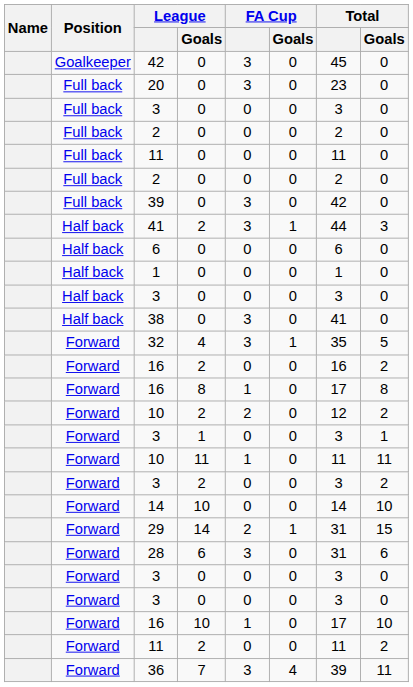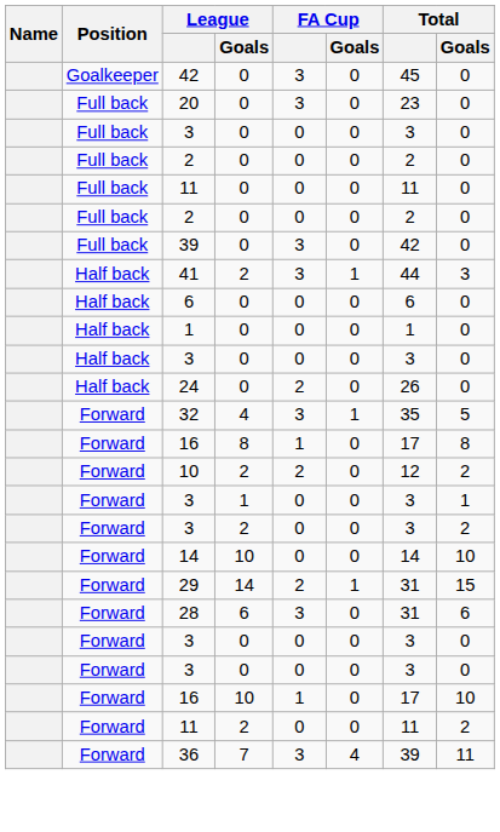 <table class="wikitable sortable plainrowheaders" style=text-align:center>
 <tr class="unsortable">
 <th scope=col rowspan=2>Name</th>
 <th scope=col rowspan=2>Position</th>
 <th scope=col colspan=2><a href='#'>League</a></th>
 <th scope=col colspan=2><a href='#'>FA Cup</a></th>
 <th scope=col colspan=2>Total</th>
 </tr>
 <tr>
 <th width=40 scope=col></th>
 <th width=40 scope=col>Goals</th>
 <th width=40 scope=col></th>
 <th width=40 scope=col>Goals</th>
 <th width=40 scope=col></th>
 <th width=40 scope=col>Goals</th>
 </tr>
 <tr>
 <th scope="row"></th>
 <td data-sort-value="1"><a href='#'>Goalkeeper</a></td>
 <td>42</td>
 <td>0</td>
 <td>3</td>
 <td>0</td>
 <td>45</td>
 <td>0</td>
 </tr>
 <tr>
 <th scope="row"></th>
 <td data-sort-value="2"><a href='#'>Full back</a></td>
 <td>20</td>
 <td>0</td>
 <td>3</td>
 <td>0</td>
 <td>23</td>
 <td>0</td>
 </tr>
 <tr>
 <th scope="row"></th>
 <td data-sort-value="2"><a href='#'>Full back</a></td>
 <td>3</td>
 <td>0</td>
 <td>0</td>
 <td>0</td>
 <td>3</td>
 <td>0</td>
 </tr>
 <tr>
 <th scope="row"></th>
 <td data-sort-value="2"><a href='#'>Full back</a></td>
 <td>2</td>
 <td>0</td>
 <td>0</td>
 <td>0</td>
 <td>2</td>
 <td>0</td>
 </tr>
 <tr>
 <th scope="row"></th>
 <td data-sort-value="2"><a href='#'>Full back</a></td>
 <td>11</td>
 <td>0</td>
 <td>0</td>
 <td>0</td>
 <td>11</td>
 <td>0</td>
 </tr>
 <tr>
 <th scope="row"></th>
 <td data-sort-value="2"><a href='#'>Full back</a></td>
 <td>2</td>
 <td>0</td>
 <td>0</td>
 <td>0</td>
 <td>2</td>
 <td>0</td>
 </tr>
 <tr>
 <th scope="row"></th>
 <td data-sort-value="2"><a href='#'>Full back</a></td>
 <td>39</td>
 <td>0</td>
 <td>3</td>
 <td>0</td>
 <td>42</td>
 <td>0</td>
 </tr>
 <tr>
 <th scope="row"></th>
 <td data-sort-value="3"><a href='#'>Half back</a></td>
 <td>41</td>
 <td>2</td>
 <td>3</td>
 <td>1</td>
 <td>44</td>
 <td>3</td>
 </tr>
 <tr>
 <th scope="row"></th>
 <td data-sort-value="3"><a href='#'>Half back</a></td>
 <td>6</td>
 <td>0</td>
 <td>0</td>
 <td>0</td>
 <td>6</td>
 <td>0</td>
 </tr>
 <tr>
 <th scope="row"></th>
 <td data-sort-value="3"><a href='#'>Half back</a></td>
 <td>1</td>
 <td>0</td>
 <td>0</td>
 <td>0</td>
 <td>1</td>
 <td>0</td>
 </tr>
 <tr>
 <th scope="row"></th>
 <td data-sort-value="3"><a href='#'>Half back</a></td>
 <td>3</td>
 <td>0</td>
 <td>0</td>
 <td>0</td>
 <td>3</td>
 <td>0</td>
 </tr>
 <tr>
 <th scope="row"></th>
 <td data-sort-value="3"><a href='#'>Half back</a></td>
-<td>38</td>
+<td>24</td>
 <td>0</td>
-<td>3</td>
+<td>2</td>
 <td>0</td>
-<td>41</td>
+<td>26</td>
 <td>0</td>
 </tr>
 <tr>
 <th scope="row"></th>
 <td data-sort-value="4"><a href='#'>Forward</a></td>
 <td>32</td>
 <td>4</td>
 <td>3</td>
 <td>1</td>
 <td>35</td>
 <td>5</td>
-</tr>
-<tr>
-<th scope="row"></th>
-<td data-sort-value="4"><a href='#'>Forward</a></td>
-<td>16</td>
-<td>2</td>
-<td>0</td>
-<td>0</td>
-<td>16</td>
-<td>2</td>
 </tr>
 <tr>
 <th scope="row"></th>
 <td data-sort-value="4"><a href='#'>Forward</a></td>
 <td>16</td>
 <td>8</td>
 <td>1</td>
 <td>0</td>
 <td>17</td>
 <td>8</td>
 </tr>
 <tr>
 <th scope="row"></th>
 <td data-sort-value="4"><a href='#'>Forward</a></td>
 <td>10</td>
 <td>2</td>
 <td>2</td>
 <td>0</td>
 <td>12</td>
 <td>2</td>
 </tr>
 <tr>
 <th scope="row"> </th>
 <td data-sort-value="4"><a href='#'>Forward</a></td>
 <td>3</td>
 <td>1</td>
 <td>0</td>
 <td>0</td>
 <td>3</td>
 <td>1</td>
-</tr>
-<tr>
-<th scope="row"></th>
-<td data-sort-value="4"><a href='#'>Forward</a></td>
-<td>10</td>
-<td>11</td>
-<td>1</td>
-<td>0</td>
-<td>11</td>
-<td>11</td>
 </tr>
 <tr>
 <th scope="row"></th>
 <td data-sort-value="4"><a href='#'>Forward</a></td>
 <td>3</td>
 <td>2</td>
 <td>0</td>
 <td>0</td>
 <td>3</td>
 <td>2</td>
 </tr>
 <tr>
 <th scope="row"></th>
 <td data-sort-value="4"><a href='#'>Forward</a></td>
 <td>14</td>
 <td>10</td>
 <td>0</td>
 <td>0</td>
 <td>14</td>
 <td>10</td>
 </tr>
 <tr>
 <th scope="row"></th>
 <td data-sort-value="4"><a href='#'>Forward</a></td>
 <td>29</td>
 <td>14</td>
 <td>2</td>
 <td>1</td>
 <td>31</td>
 <td>15</td>
 </tr>
 <tr>
 <th scope="row"></th>
 <td data-sort-value="4"><a href='#'>Forward</a></td>
 <td>28</td>
 <td>6</td>
 <td>3</td>
 <td>0</td>
 <td>31</td>
 <td>6</td>
 </tr>
 <tr>
 <th scope="row"> </th>
 <td data-sort-value="4"><a href='#'>Forward</a></td>
 <td>3</td>
 <td>0</td>
 <td>0</td>
 <td>0</td>
 <td>3</td>
 <td>0</td>
 </tr>
 <tr>
 <th scope="row"></th>
 <td data-sort-value="4"><a href='#'>Forward</a></td>
 <td>3</td>
 <td>0</td>
 <td>0</td>
 <td>0</td>
 <td>3</td>
 <td>0</td>
 </tr>
 <tr>
 <th scope="row"></th>
 <td data-sort-value="4"><a href='#'>Forward</a></td>
 <td>16</td>
 <td>10</td>
 <td>1</td>
 <td>0</td>
 <td>17</td>
 <td>10</td>
 </tr>
 <tr>
 <th scope="row"></th>
 <td data-sort-value="4"><a href='#'>Forward</a></td>
 <td>11</td>
 <td>2</td>
 <td>0</td>
 <td>0</td>
 <td>11</td>
 <td>2</td>
 </tr>
 <tr>
 <th scope="row"></th>
 <td data-sort-value="4"><a href='#'>Forward</a></td>
 <td>36</td>
 <td>7</td>
 <td>3</td>
 <td>4</td>
 <td>39</td>
 <td>11</td>
 </tr>
 </table>
